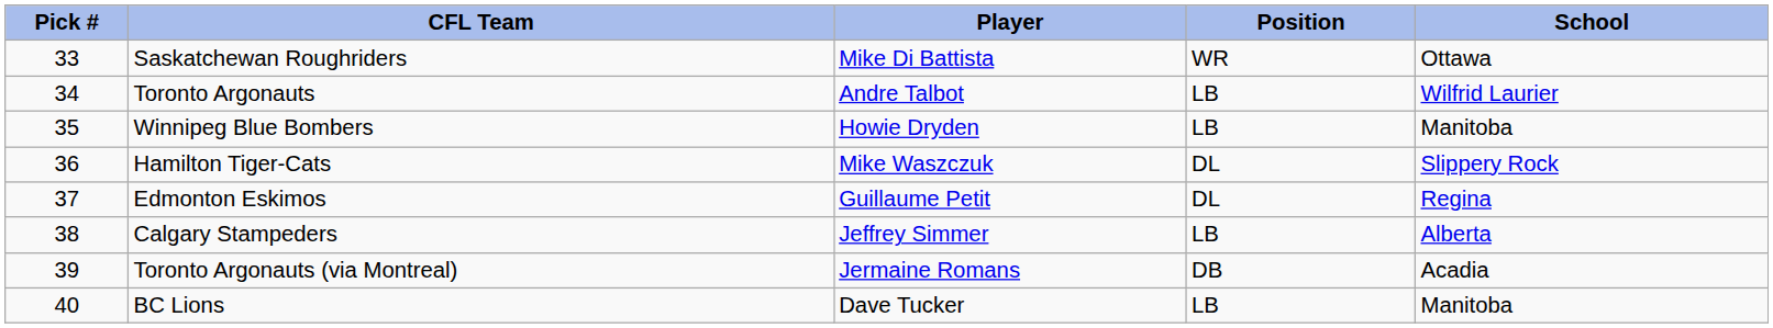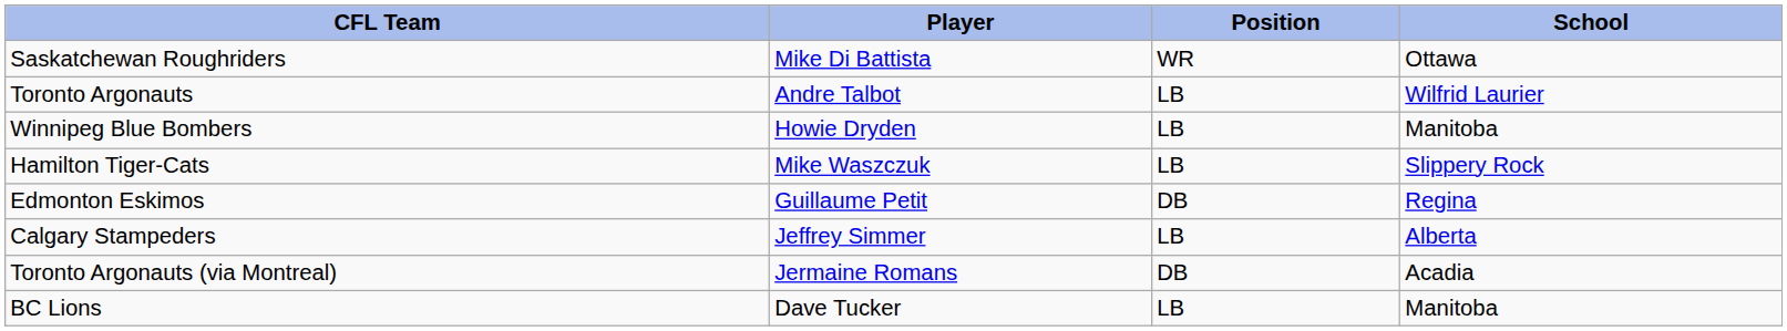 <table class="wikitable" style="width: 100%">
 <tr>
-<th style="background:#A8BDEC;" width=7%>Pick #</th>
 <th width=40% style="background:#A8BDEC;">CFL Team</th>
 <th width=20% style="background:#A8BDEC;">Player</th>
 <th width=13% style="background:#A8BDEC;">Position</th>
 <th width=20% style="background:#A8BDEC;">School</th>
 </tr>
 <tr>
-<td align=center>33</td>
 <td>Saskatchewan Roughriders</td>
 <td><a href='#'>Mike Di Battista</a></td>
 <td>WR</td>
 <td>Ottawa</td>
 </tr>
 <tr>
-<td align=center>34</td>
 <td>Toronto Argonauts</td>
 <td><a href='#'>Andre Talbot</a></td>
 <td>LB</td>
 <td><a href='#'>Wilfrid Laurier</a></td>
 </tr>
 <tr>
-<td align=center>35</td>
 <td>Winnipeg Blue Bombers</td>
 <td><a href='#'>Howie Dryden</a></td>
 <td>LB</td>
 <td>Manitoba</td>
 </tr>
 <tr>
-<td align=center>36</td>
 <td>Hamilton Tiger-Cats</td>
 <td><a href='#'>Mike Waszczuk</a></td>
-<td>DL</td>
+<td>LB</td>
 <td><a href='#'>Slippery Rock</a></td>
 </tr>
 <tr>
-<td align=center>37</td>
 <td>Edmonton Eskimos</td>
 <td><a href='#'>Guillaume Petit</a></td>
-<td>DL</td>
+<td>DB</td>
 <td><a href='#'>Regina</a></td>
 </tr>
 <tr>
-<td align=center>38</td>
 <td>Calgary Stampeders</td>
 <td><a href='#'>Jeffrey Simmer</a></td>
 <td>LB</td>
 <td><a href='#'>Alberta</a></td>
 </tr>
 <tr>
-<td align=center>39</td>
 <td>Toronto Argonauts (via Montreal)</td>
 <td><a href='#'>Jermaine Romans</a></td>
 <td>DB</td>
 <td>Acadia</td>
 </tr>
 <tr>
-<td align=center>40</td>
 <td>BC Lions</td>
 <td>Dave Tucker</td>
 <td>LB</td>
 <td>Manitoba</td>
 </tr>
 </table>
